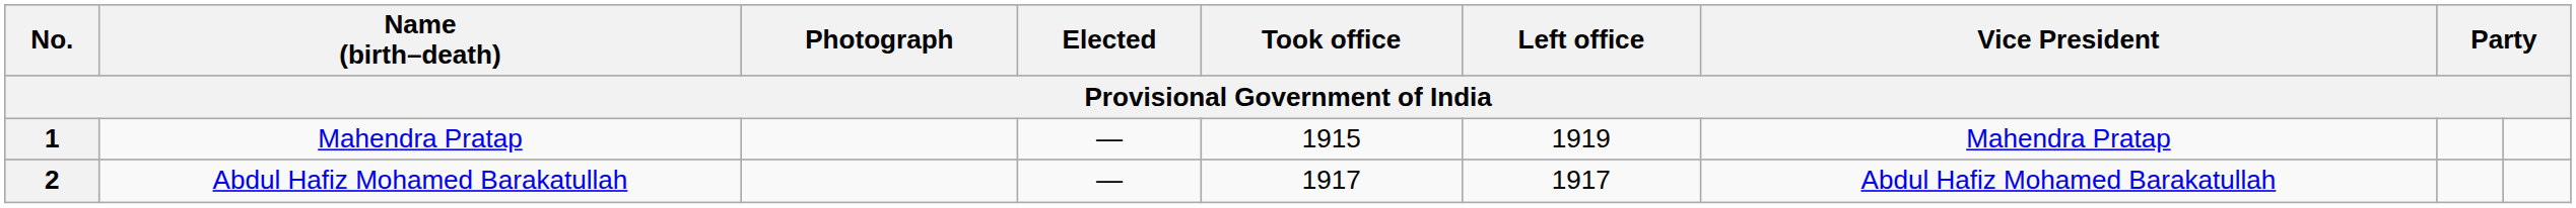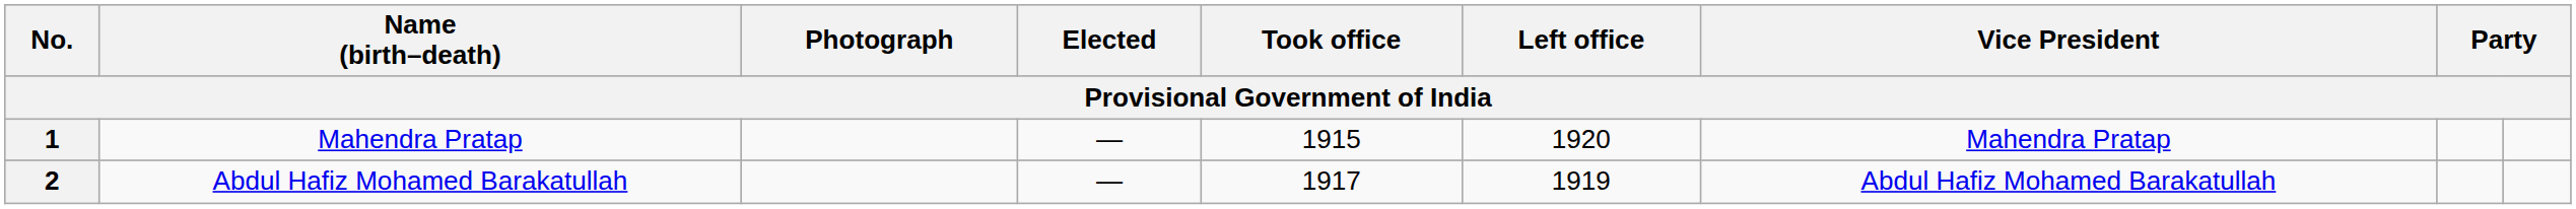 <table class="wikitable sortable" style="text-align:center" width="98%">
 <tr>
 <th scope="col">No.</th>
 <th scope="col" width="25%">Name<br>(birth–death)</th>
 <th scope="col" class="unsortable">Photograph</th>
 <th scope="col">Elected</th>
 <th scope="col">Took office</th>
 <th scope="col">Left office</th>
 <th scope="col">Vice President</th>
 <th colspan="2" scope="col" class="unsortable">Party</th>
 </tr>
 <tr>
 <th colspan="9">Provisional Government of India</th>
 </tr>
 <tr>
 <th>1</th>
 <td><a href='#'>Mahendra Pratap</a></td>
 <td></td>
 <td>—</td>
 <td>1915</td>
-<td>1919</td>
+<td>1920</td>
 <td><a href='#'>Mahendra Pratap</a></td>
 <td></td>
 <td></td>
 </tr>
 <tr>
 <th>2</th>
 <td><a href='#'>Abdul Hafiz Mohamed Barakatullah</a></td>
 <td></td>
 <td>—</td>
 <td>1917</td>
-<td>1917</td>
+<td>1919</td>
 <td><a href='#'>Abdul Hafiz Mohamed Barakatullah</a></td>
 <td></td>
 <td></td>
 </tr>
 </table>
